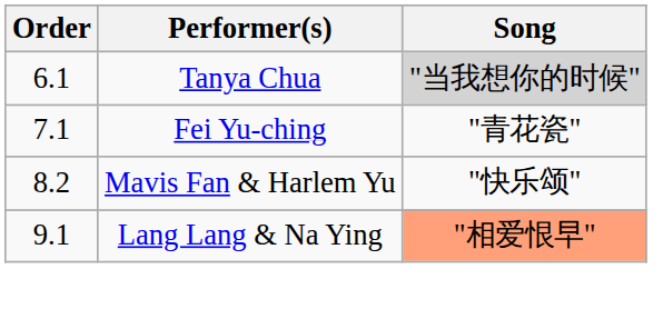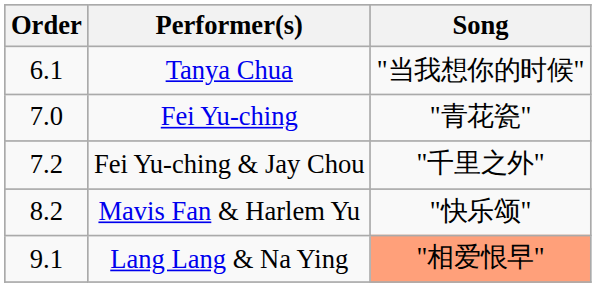 <table class="wikitable" style="text-align:center;">
 <tr>
 <th>Order</th>
 <th>Performer(s)</th>
 <th>Song</th>
 </tr>
 <tr>
 <td>6.1</td>
 <td><a href='#'>Tanya Chua</a></td>
-<td style="background: lightgrey;">"当我想你的时候"</td>
+<td>"当我想你的时候"</td>
 </tr>
 <tr>
-<td>7.1</td>
+<td>7.0</td>
 <td><a href='#'>Fei Yu-ching</a></td>
 <td>"青花瓷"</td>
+</tr>
+<tr>
+<td>7.2</td>
+<td>Fei Yu-ching & Jay Chou</td>
+<td>"千里之外"</td>
 </tr>
 <tr>
 <td>8.2</td>
 <td><a href='#'>Mavis Fan</a> & Harlem Yu</td>
 <td>"快乐颂"</td>
 </tr>
 <tr>
 <td>9.1</td>
 <td><a href='#'>Lang Lang</a> & Na Ying</td>
 <td style="background: lightsalmon;">"相爱恨早"</td>
 </tr>
 </table>
